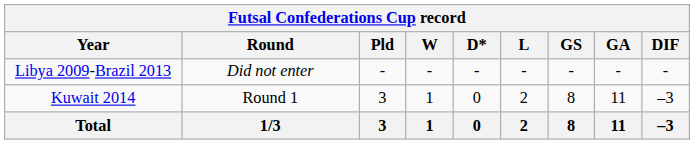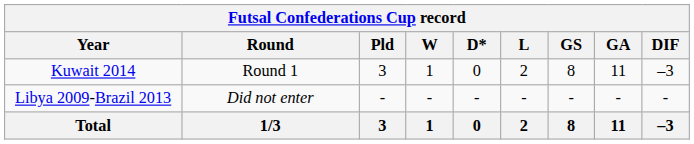 <table class="wikitable" style="text-align: center;font-size:90%;">
 <tr>
 <th colspan=9><a href='#'>Futsal Confederations Cup</a> record</th>
 </tr>
 <tr>
 <th width=150>Year</th>
 <th width=150>Round</th>
 <th width=35>Pld</th>
 <th width=35>W</th>
 <th width=35>D*</th>
 <th width=35>L</th>
 <th width=35>GS</th>
 <th width=35>GA</th>
 <th width=35>DIF</th>
 </tr>
 <tr>
+<td><a href='#'>Kuwait 2014</a></td>
+<td>Round 1</td>
+<td>3</td>
+<td>1</td>
+<td>0</td>
+<td>2</td>
+<td>8</td>
+<td>11</td>
+<td>–3</td>
+</tr>
+<tr>
 <td><a href='#'>Libya 2009</a>-<a href='#'>Brazil 2013</a></td>
 <td><em>Did not enter</em></td>
 <td>-</td>
 <td>-</td>
 <td>-</td>
 <td>-</td>
 <td>-</td>
 <td>-</td>
 <td>-</td>
-</tr>
-<tr>
-<td><a href='#'>Kuwait 2014</a></td>
-<td>Round 1</td>
-<td>3</td>
-<td>1</td>
-<td>0</td>
-<td>2</td>
-<td>8</td>
-<td>11</td>
-<td>–3</td>
 </tr>
 <tr>
 <th><strong>Total</strong></th>
 <th>1/3</th>
 <th>3</th>
 <th>1</th>
 <th>0</th>
 <th>2</th>
 <th>8</th>
 <th>11</th>
 <th>–3</th>
 </tr>
 </table>
